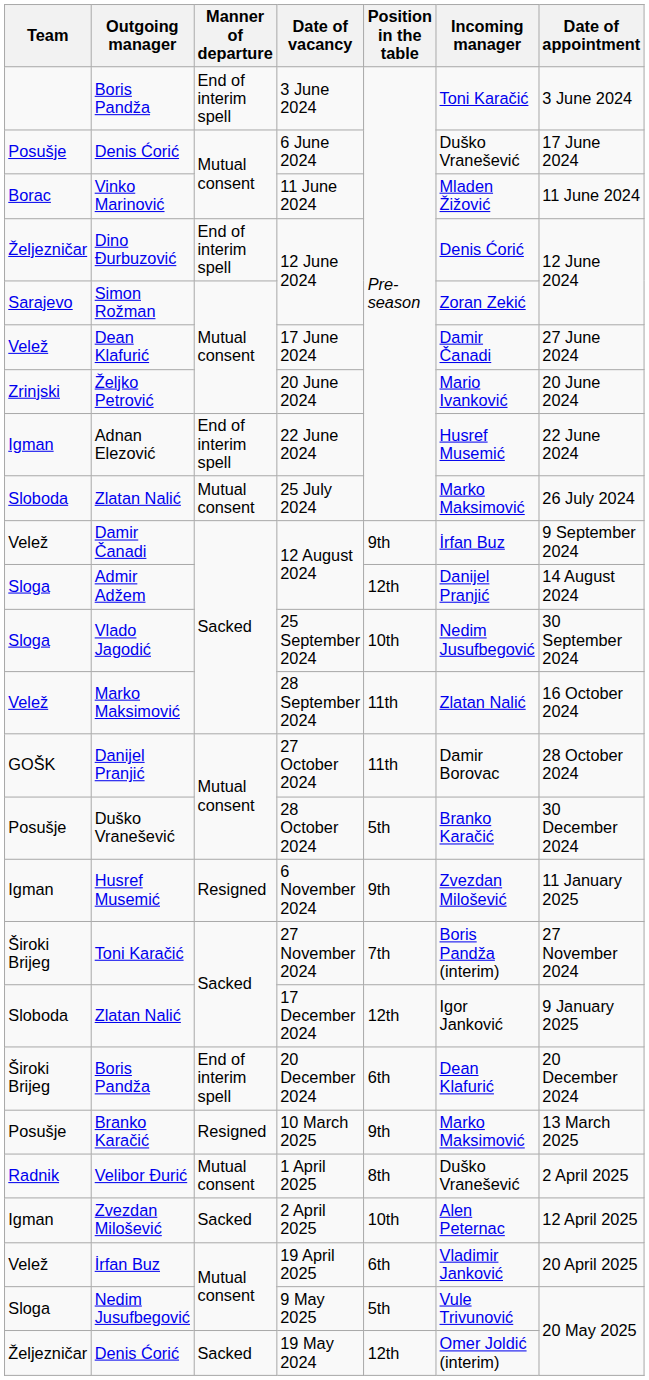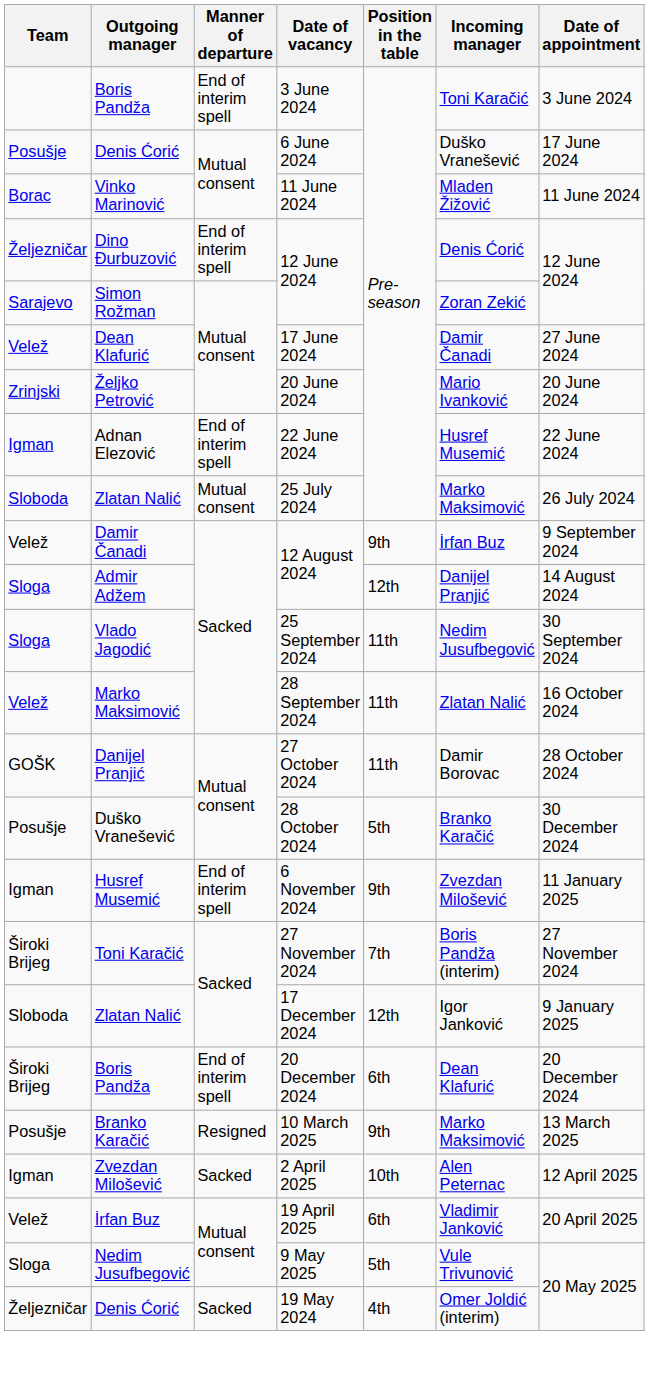 <table class="wikitable sortable">
 <tr>
 <th>Team</th>
 <th>Outgoing manager</th>
 <th>Manner of departure</th>
 <th>Date of vacancy</th>
 <th>Position in the table</th>
 <th>Incoming manager</th>
 <th>Date of appointment</th>
 </tr>
 <tr>
 <td></td>
 <td data-sort-value="Pandža, Boris"> <a href='#'>Boris Pandža</a></td>
 <td>End of interim spell</td>
 <td>3 June 2024</td>
 <td rowspan="9"><em>Pre-season</em></td>
 <td data-sort-value="Karačić, Toni"> <a href='#'>Toni Karačić</a></td>
 <td>3 June 2024</td>
 </tr>
 <tr>
 <td><a href='#'>Posušje</a></td>
 <td data-sort-value="Ćorić, Denis"> <a href='#'>Denis Ćorić</a></td>
 <td rowspan="2">Mutual consent</td>
 <td>6 June 2024</td>
 <td data-sort-value="Vranešević, Duško"> Duško Vranešević</td>
 <td>17 June 2024</td>
 </tr>
 <tr>
 <td><a href='#'>Borac</a></td>
 <td data-sort-value="Marinović, Vinko"> <a href='#'>Vinko Marinović</a></td>
 <td>11 June 2024</td>
 <td data-sort-value="Žižović, Mladen"> <a href='#'>Mladen Žižović</a></td>
 <td>11 June 2024</td>
 </tr>
 <tr>
 <td><a href='#'>Željezničar</a></td>
 <td data-sort-value="Đurbuzović, Dino"> <a href='#'>Dino Đurbuzović</a></td>
 <td>End of interim spell</td>
 <td rowspan="2">12 June 2024</td>
 <td data-sort-value="Ćorić, Denis"> <a href='#'>Denis Ćorić</a></td>
 <td rowspan="2">12 June 2024</td>
 </tr>
 <tr>
 <td><a href='#'>Sarajevo</a></td>
 <td data-sort-value="Rožman, Simon"> <a href='#'>Simon Rožman</a></td>
 <td rowspan="3">Mutual consent</td>
 <td data-sort-value="Zekić, Zoran"> <a href='#'>Zoran Zekić</a></td>
 </tr>
 <tr>
 <td><a href='#'>Velež</a></td>
 <td data-sort-value="Klafurić, Dean"> <a href='#'>Dean Klafurić</a></td>
 <td>17 June 2024</td>
 <td data-sort-value="Čanadi, Damir"> <a href='#'>Damir Čanadi</a></td>
 <td>27 June 2024</td>
 </tr>
 <tr>
 <td><a href='#'>Zrinjski</a></td>
 <td data-sort-value="Petrović, Željko"> <a href='#'>Željko Petrović</a></td>
 <td>20 June 2024</td>
 <td data-sort-value="Ivanković, Mario"> <a href='#'>Mario Ivanković</a></td>
 <td>20 June 2024</td>
 </tr>
 <tr>
 <td><a href='#'>Igman</a></td>
 <td data-sort-value="Elezović, Adnan"> Adnan Elezović</td>
 <td>End of interim spell</td>
 <td>22 June 2024</td>
 <td data-sort-value="Musemić, Husref"> <a href='#'>Husref Musemić</a></td>
 <td>22 June 2024</td>
 </tr>
 <tr>
 <td><a href='#'>Sloboda</a></td>
 <td data-sort-value="Nalić, Zlatan"> <a href='#'>Zlatan Nalić</a></td>
 <td>Mutual consent</td>
 <td>25 July 2024</td>
 <td data-sort-value="Maksimović, Marko"> <a href='#'>Marko Maksimović</a></td>
 <td>26 July 2024</td>
 </tr>
 <tr>
 <td>Velež</td>
 <td data-sort-value="Čanadi, Damir"> <a href='#'>Damir Čanadi</a></td>
 <td rowspan="4">Sacked</td>
 <td rowspan="2">12 August 2024</td>
 <td>9th</td>
 <td data-sort-value="Buz, İrfan"> <a href='#'>İrfan Buz</a></td>
 <td>9 September 2024</td>
 </tr>
 <tr>
 <td><a href='#'>Sloga</a></td>
 <td data-sort-value="Adžem, Admir"> <a href='#'>Admir Adžem</a></td>
 <td>12th</td>
 <td data-sort-value="Pranjić, Danijel"> <a href='#'>Danijel Pranjić</a></td>
 <td>14 August 2024</td>
 </tr>
 <tr>
 <td><a href='#'>Sloga</a></td>
 <td data-sort-value="Jagodić, Vlado"> <a href='#'>Vlado Jagodić</a></td>
 <td>25 September 2024</td>
-<td>10th</td>
+<td>11th</td>
 <td data-sort-value="Nedim, Jusufbegović"> <a href='#'>Nedim Jusufbegović</a></td>
 <td>30 September 2024</td>
 </tr>
 <tr>
 <td><a href='#'>Velež</a></td>
 <td data-sort-value="Maksimović, Marko"> <a href='#'>Marko Maksimović</a></td>
 <td>28 September 2024</td>
 <td>11th</td>
 <td data-sort-value="Nalić, Zlatan"> <a href='#'>Zlatan Nalić</a></td>
 <td>16 October 2024</td>
 </tr>
 <tr>
 <td>GOŠK</td>
 <td data-sort-value="Pranjić, Danijel"> <a href='#'>Danijel Pranjić</a></td>
 <td rowspan="2">Mutual consent</td>
 <td>27 October 2024</td>
 <td>11th</td>
 <td data-sort-value="Borovac, Damir"> Damir Borovac</td>
 <td>28 October 2024</td>
 </tr>
 <tr>
 <td>Posušje</td>
 <td data-sort-value="Vranešević, Duško"> Duško Vranešević</td>
 <td>28 October 2024</td>
 <td>5th</td>
 <td data-sort-value="Karačić, Branko"> <a href='#'>Branko Karačić</a></td>
 <td>30 December 2024</td>
 </tr>
 <tr>
 <td>Igman</td>
 <td data-sort-value="Musemić, Husref"> <a href='#'>Husref Musemić</a></td>
-<td>Resigned</td>
+<td>End of interim spell</td>
 <td>6 November 2024</td>
 <td>9th</td>
 <td data-sort-value="Milošević, Zvezdan"> <a href='#'>Zvezdan Milošević</a></td>
 <td>11 January 2025</td>
 </tr>
 <tr>
 <td>Široki Brijeg</td>
 <td data-sort-value="Karačić, Toni"> <a href='#'>Toni Karačić</a></td>
 <td rowspan="2">Sacked</td>
 <td>27 November 2024</td>
 <td>7th</td>
 <td data-sort-value="Pandža, Boris"> <a href='#'>Boris Pandža</a> (interim)</td>
 <td>27 November 2024</td>
 </tr>
 <tr>
 <td>Sloboda</td>
 <td data-sort-value="Nalić, Zlatan"> <a href='#'>Zlatan Nalić</a></td>
 <td>17 December 2024</td>
 <td>12th</td>
 <td data-sort-value="Janković, Igor"> Igor Janković</td>
 <td>9 January 2025</td>
 </tr>
 <tr>
 <td>Široki Brijeg</td>
 <td data-sort-value="Pandža, Boris"> <a href='#'>Boris Pandža</a></td>
 <td>End of interim spell</td>
 <td>20 December 2024</td>
 <td>6th</td>
 <td data-sort-value="Klafurić, Dean"> <a href='#'>Dean Klafurić</a></td>
 <td>20 December 2024</td>
 </tr>
 <tr>
 <td>Posušje</td>
 <td data-sort-value="Karačić, Branko"> <a href='#'>Branko Karačić</a></td>
 <td>Resigned</td>
 <td>10 March 2025</td>
 <td>9th</td>
 <td data-sort-value="Maksimović, Marko"> <a href='#'>Marko Maksimović</a></td>
 <td>13 March 2025</td>
 </tr>
 <tr>
-<td><a href='#'>Radnik</a></td>
-<td data-sort-value="Đurić, Velibor"> <a href='#'>Velibor Đurić</a></td>
-<td>Mutual consent</td>
-<td>1 April 2025</td>
-<td>8th</td>
-<td data-sort-value="Vranešević, Duško"> Duško Vranešević</td>
-<td>2 April 2025</td>
-</tr>
-<tr>
 <td>Igman</td>
 <td data-sort-value="Milošević, Zvezdan"> <a href='#'>Zvezdan Milošević</a></td>
 <td>Sacked</td>
 <td>2 April 2025</td>
 <td>10th</td>
 <td data-sort-value="Peternac, Alen"> <a href='#'>Alen Peternac</a></td>
 <td>12 April 2025</td>
 </tr>
 <tr>
 <td>Velež</td>
 <td data-sort-value="Buz, İrfan"> <a href='#'>İrfan Buz</a></td>
 <td rowspan="2">Mutual consent</td>
 <td>19 April 2025</td>
 <td>6th</td>
 <td data-sort-value="Janković, Vladimir"> <a href='#'>Vladimir Janković</a></td>
 <td>20 April 2025</td>
 </tr>
 <tr>
 <td>Sloga</td>
 <td data-sort-value="Jusufbegović, Nedim"> <a href='#'>Nedim Jusufbegović</a></td>
 <td>9 May 2025</td>
 <td>5th</td>
 <td data-sort-value="Trivunović, Vule"> <a href='#'>Vule Trivunović</a></td>
 <td rowspan="2">20 May 2025</td>
 </tr>
 <tr>
 <td>Željezničar</td>
 <td data-sort-value="Ćorić, Denis"> <a href='#'>Denis Ćorić</a></td>
 <td>Sacked</td>
 <td>19 May 2024</td>
-<td>12th</td>
+<td>4th</td>
 <td data-sort-value="Joldić, Omer"> <a href='#'>Omer Joldić</a> (interim)</td>
 </tr>
 </table>
